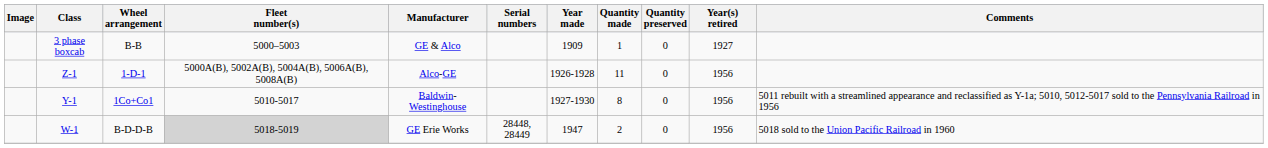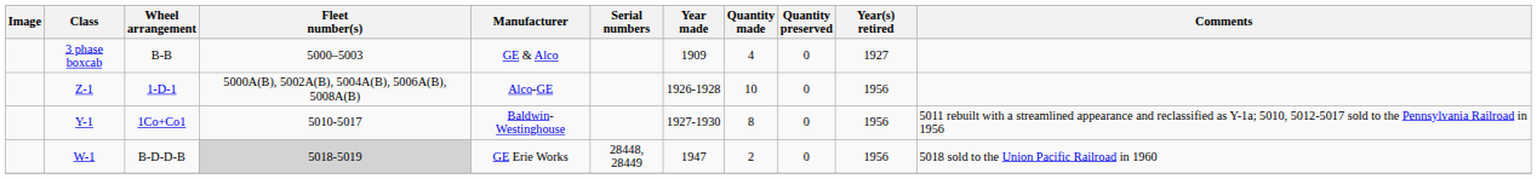 <table class="wikitable" style="text-align:center">
 <tr style="background:#AABBCC; font-weight:bold">
 <th>Image</th>
 <th>Class</th>
 <th>Wheel<br>arrangement</th>
 <th>Fleet<br>number(s)</th>
 <th>Manufacturer</th>
 <th>Serial<br>numbers</th>
 <th>Year made</th>
 <th>Quantity<br>made</th>
 <th>Quantity<br>preserved</th>
 <th>Year(s) retired</th>
 <th>Comments</th>
 </tr>
 <tr>
 <td></td>
 <td><a href='#'>3 phase boxcab</a></td>
 <td>B-B</td>
 <td>5000–5003</td>
 <td><a href='#'>GE</a> & <a href='#'>Alco</a></td>
 <td></td>
 <td>1909</td>
-<td>1</td>
+<td>4</td>
 <td>0</td>
 <td>1927</td>
 <td align=left></td>
 </tr>
 <tr>
 <td></td>
 <td><a href='#'>Z-1</a></td>
 <td><a href='#'>1-D-1</a></td>
 <td>5000A(B), 5002A(B), 5004A(B), 5006A(B), 5008A(B)</td>
 <td><a href='#'>Alco</a>-<a href='#'>GE</a></td>
 <td></td>
 <td>1926-1928</td>
-<td>11</td>
+<td>10</td>
 <td>0</td>
 <td>1956</td>
 <td></td>
 </tr>
 <tr>
 <td></td>
 <td><a href='#'>Y-1</a></td>
 <td><a href='#'>1Co+Co1</a></td>
 <td>5010-5017</td>
 <td><a href='#'>Baldwin</a>-<a href='#'>Westinghouse</a></td>
 <td></td>
 <td>1927-1930</td>
 <td>8</td>
 <td>0</td>
 <td>1956</td>
 <td align=left>5011 rebuilt with a streamlined appearance and reclassified as Y-1a; 5010, 5012-5017 sold to the <a href='#'>Pennsylvania Railroad</a> in 1956</td>
 </tr>
 <tr>
 <td></td>
 <td><a href='#'>W-1</a></td>
 <td>B-D-D-B</td>
 <td style="background: lightgrey;">5018-5019</td>
 <td><a href='#'>GE</a> Erie Works</td>
 <td>28448, 28449</td>
 <td>1947</td>
 <td>2</td>
 <td>0</td>
 <td>1956</td>
 <td align=left>5018 sold to the <a href='#'>Union Pacific Railroad</a> in 1960</td>
 </tr>
 <tr>
 </tr>
 </table>
